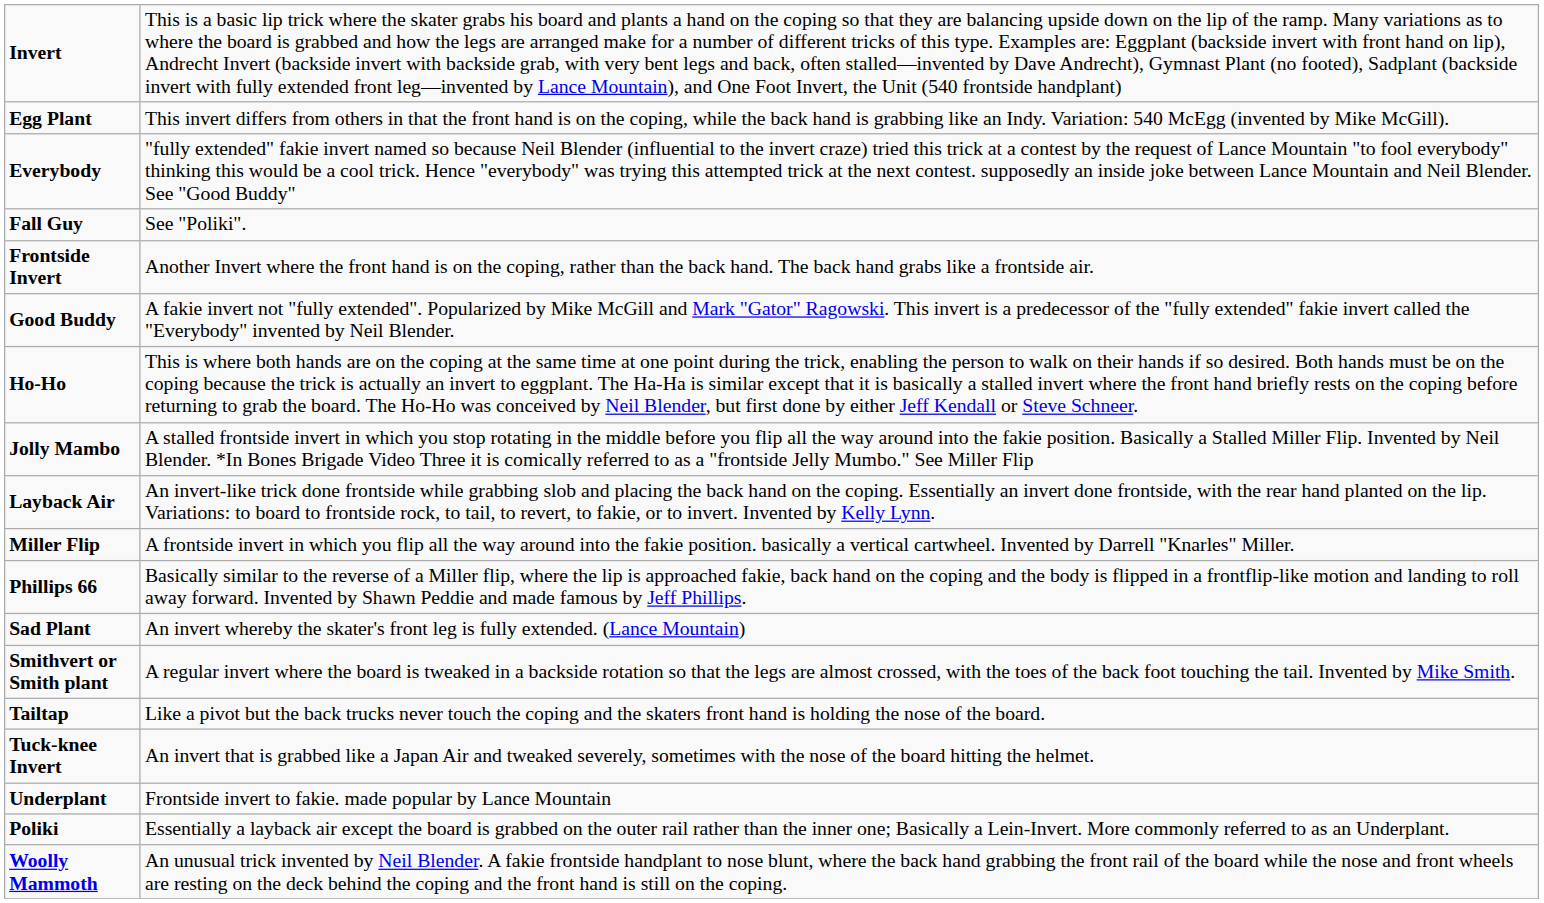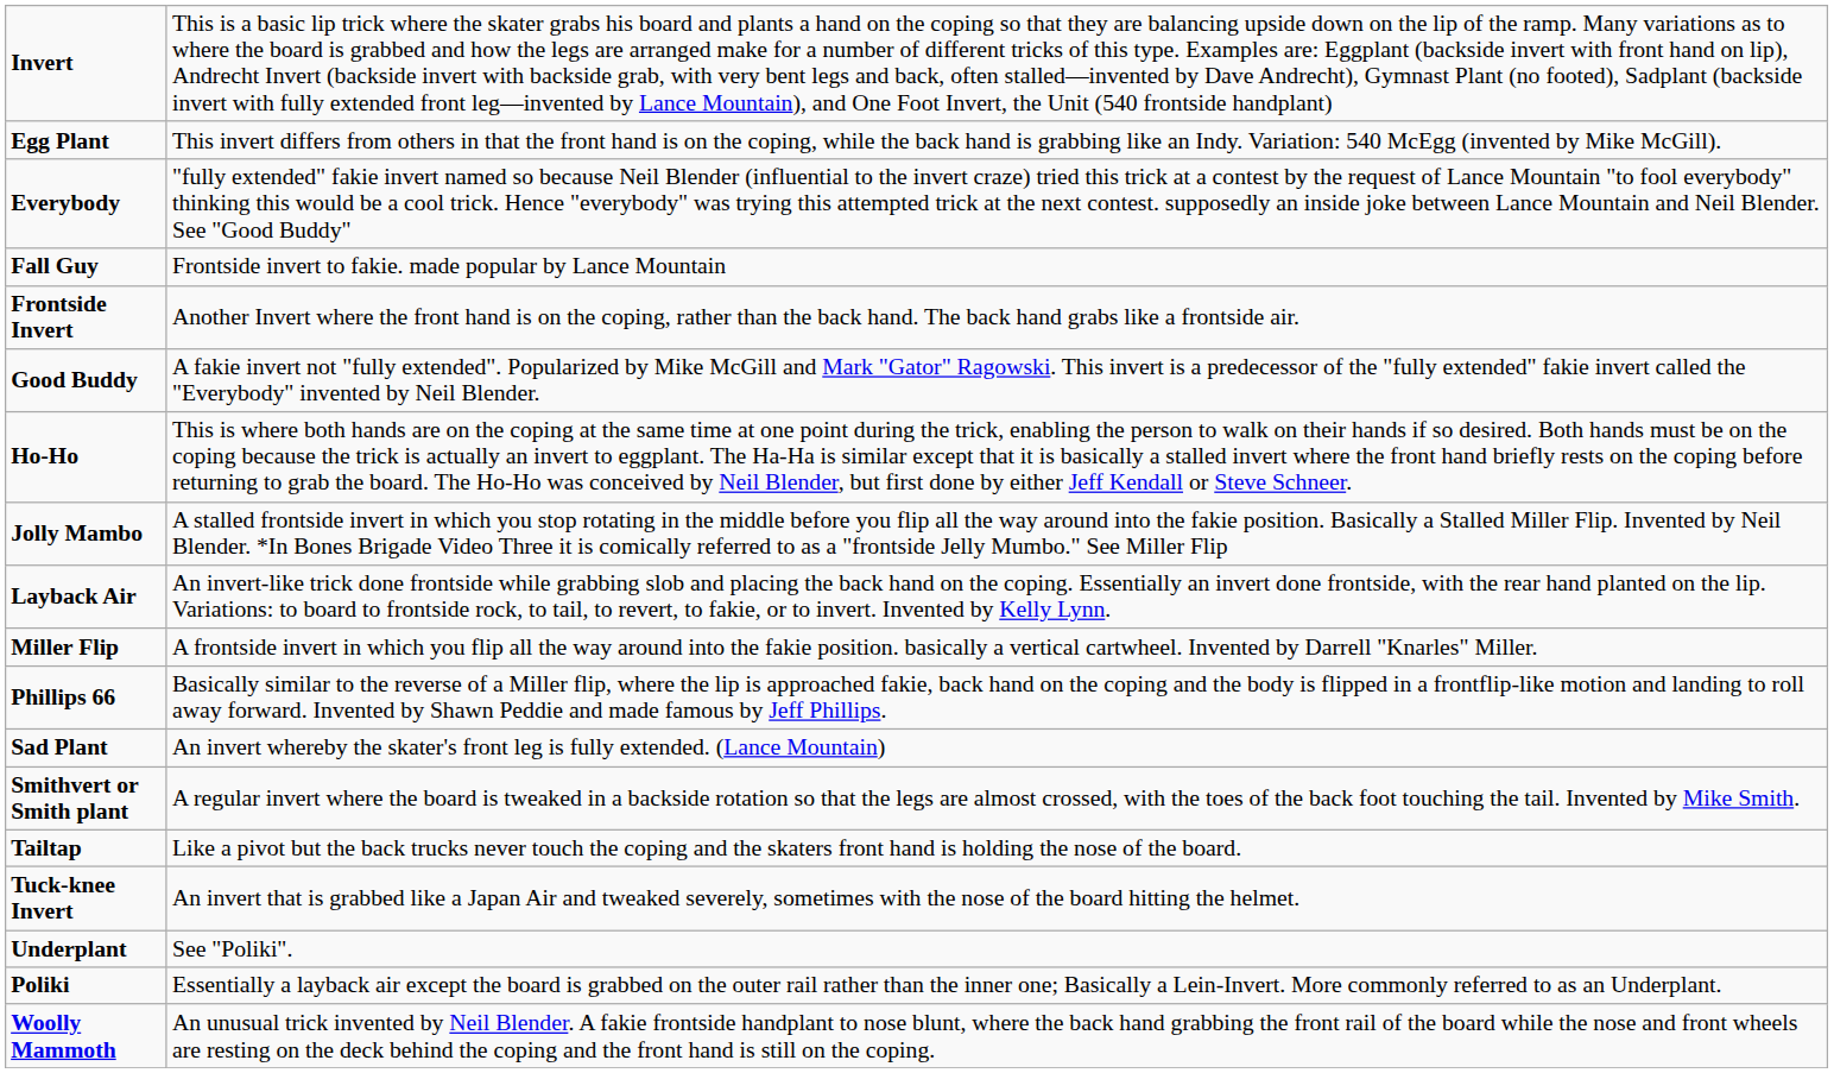 <table class="wikitable">
 <tr>
 <td><strong>Invert</strong></td>
 <td>This is a basic lip trick where the skater grabs his board and plants a hand on the coping so that they are balancing upside down on the lip of the ramp. Many variations as to where the board is grabbed and how the legs are arranged make for a number of different tricks of this type. Examples are: Eggplant (backside invert with front hand on lip), Andrecht Invert (backside invert with backside grab, with very bent legs and back, often stalled—invented by Dave Andrecht), Gymnast Plant (no footed), Sadplant (backside invert with fully extended front leg—invented by <a href='#'>Lance Mountain</a>), and One Foot Invert, the Unit (540 frontside handplant)</td>
 </tr>
 <tr>
 <td><strong>Egg Plant</strong></td>
 <td>This invert differs from others in that the front hand is on the coping, while the back hand is grabbing like an Indy. Variation: 540 McEgg (invented by Mike McGill).</td>
 </tr>
 <tr>
 <td><strong>Everybody</strong></td>
 <td>"fully extended" fakie invert named so because Neil Blender (influential to the invert craze) tried this trick at a contest by the request of Lance Mountain "to fool everybody" thinking this would be a cool trick. Hence "everybody" was trying this attempted trick at the next contest. supposedly an inside joke between Lance Mountain and Neil Blender. See "Good Buddy"</td>
 </tr>
 <tr>
 <td><strong>Fall Guy</strong></td>
-<td>See "Poliki".</td>
+<td>Frontside invert to fakie. made popular by Lance Mountain</td>
 </tr>
 <tr>
 <td><strong>Frontside Invert</strong></td>
 <td>Another Invert where the front hand is on the coping, rather than the back hand. The back hand grabs like a frontside air.</td>
 </tr>
 <tr>
 <td><strong>Good Buddy</strong></td>
 <td>A fakie invert not "fully extended". Popularized by Mike McGill and <a href='#'>Mark "Gator" Ragowski</a>. This invert is a predecessor of the "fully extended" fakie invert called the "Everybody" invented by Neil Blender.</td>
 </tr>
 <tr>
 <td><strong>Ho-Ho</strong></td>
 <td>This is where both hands are on the coping at the same time at one point during the trick, enabling the person to walk on their hands if so desired. Both hands must be on the coping because the trick is actually an invert to eggplant. The Ha-Ha is similar except that it is basically a stalled invert where the front hand briefly rests on the coping before returning to grab the board. The Ho-Ho was conceived by <a href='#'>Neil Blender</a>, but first done by either <a href='#'>Jeff Kendall</a> or <a href='#'>Steve Schneer</a>.</td>
 </tr>
 <tr>
 <td><strong>Jolly Mambo</strong></td>
 <td>A stalled frontside invert in which you stop rotating in the middle before you flip all the way around into the fakie position. Basically a Stalled Miller Flip. Invented by Neil Blender. *In Bones Brigade Video Three it is comically referred to as a "frontside Jelly Mumbo." See Miller Flip</td>
 </tr>
 <tr>
 <td><strong>Layback Air</strong></td>
 <td>An invert-like trick done frontside while grabbing slob and placing the back hand on the coping. Essentially an invert done frontside, with the rear hand planted on the lip. Variations: to board to frontside rock, to tail, to revert, to fakie, or to invert. Invented by <a href='#'>Kelly Lynn</a>.</td>
 </tr>
 <tr>
 <td><strong>Miller Flip</strong></td>
 <td>A frontside invert in which you flip all the way around into the fakie position. basically a vertical cartwheel. Invented by Darrell "Knarles" Miller.</td>
 </tr>
 <tr>
 <td><strong>Phillips 66</strong></td>
 <td>Basically similar to the reverse of a Miller flip, where the lip is approached fakie, back hand on the coping and the body is flipped in a frontflip-like motion and landing to roll away forward. Invented by Shawn Peddie and made famous by <a href='#'>Jeff Phillips</a>.</td>
 </tr>
 <tr>
 <td><strong>Sad Plant</strong></td>
 <td>An invert whereby the skater's front leg is fully extended. (<a href='#'>Lance Mountain</a>)</td>
 </tr>
 <tr>
 <td><strong>Smithvert or Smith plant</strong></td>
 <td>A regular invert where the board is tweaked in a backside rotation so that the legs are almost crossed, with the toes of the back foot touching the tail. Invented by <a href='#'>Mike Smith</a>.</td>
 </tr>
 <tr>
 <td><strong>Tailtap</strong></td>
 <td>Like a pivot but the back trucks never touch the coping and the skaters front hand is holding the nose of the board.</td>
 </tr>
 <tr>
 <td><strong>Tuck-knee Invert</strong></td>
 <td>An invert that is grabbed like a Japan Air and tweaked severely, sometimes with the nose of the board hitting the helmet.</td>
 </tr>
 <tr>
 <td><strong>Underplant</strong></td>
-<td>Frontside invert to fakie. made popular by Lance Mountain</td>
+<td>See "Poliki".</td>
 </tr>
 <tr>
 <td><strong>Poliki</strong></td>
 <td>Essentially a layback air except the board is grabbed on the outer rail rather than the inner one; Basically a Lein-Invert. More commonly referred to as an Underplant.</td>
 </tr>
 <tr>
 <td><strong><a href='#'>Woolly Mammoth</a></strong></td>
 <td>An unusual trick invented by <a href='#'>Neil Blender</a>. A fakie frontside handplant to nose blunt, where the back hand grabbing the front rail of the board while the nose and front wheels are resting on the deck behind the coping and the front hand is still on the coping.</td>
 </tr>
 </table>
